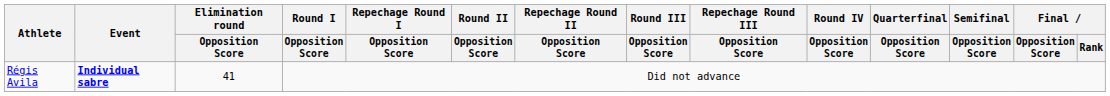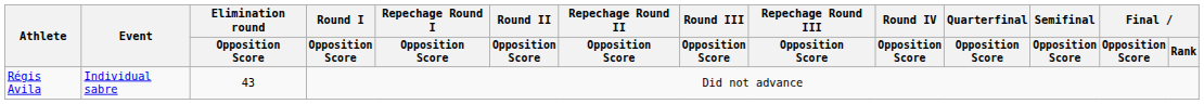 <table class="wikitable" style="font-size:90%">
 <tr>
 <th rowspan="2">Athlete</th>
 <th rowspan="2">Event</th>
 <th>Elimination round</th>
 <th>Round I</th>
 <th>Repechage Round I</th>
 <th>Round II</th>
 <th>Repechage Round II</th>
 <th>Round III</th>
 <th>Repechage Round III</th>
 <th>Round IV</th>
 <th>Quarterfinal</th>
 <th>Semifinal</th>
 <th colspan=2>Final / </th>
 </tr>
 <tr style="font-size:95%">
 <th>Opposition <br> Score</th>
 <th>Opposition <br> Score</th>
 <th>Opposition <br> Score</th>
 <th>Opposition <br> Score</th>
 <th>Opposition <br> Score</th>
 <th>Opposition <br> Score</th>
 <th>Opposition <br> Score</th>
 <th>Opposition <br> Score</th>
 <th>Opposition <br> Score</th>
 <th>Opposition <br> Score</th>
 <th>Opposition <br> Score</th>
 <th>Rank</th>
 </tr>
 <tr align=center>
 <td align=left><a href='#'>Régis Avila</a></td>
-<td align=left rowspan=1><strong><a href='#'>Individual sabre</a></strong></td>
-<td>41</td>
+<td align=left rowspan=1><a href='#'>Individual sabre</a></td>
+<td>43</td>
 <td colspan=11>Did not advance</td>
 </tr>
 </table>
